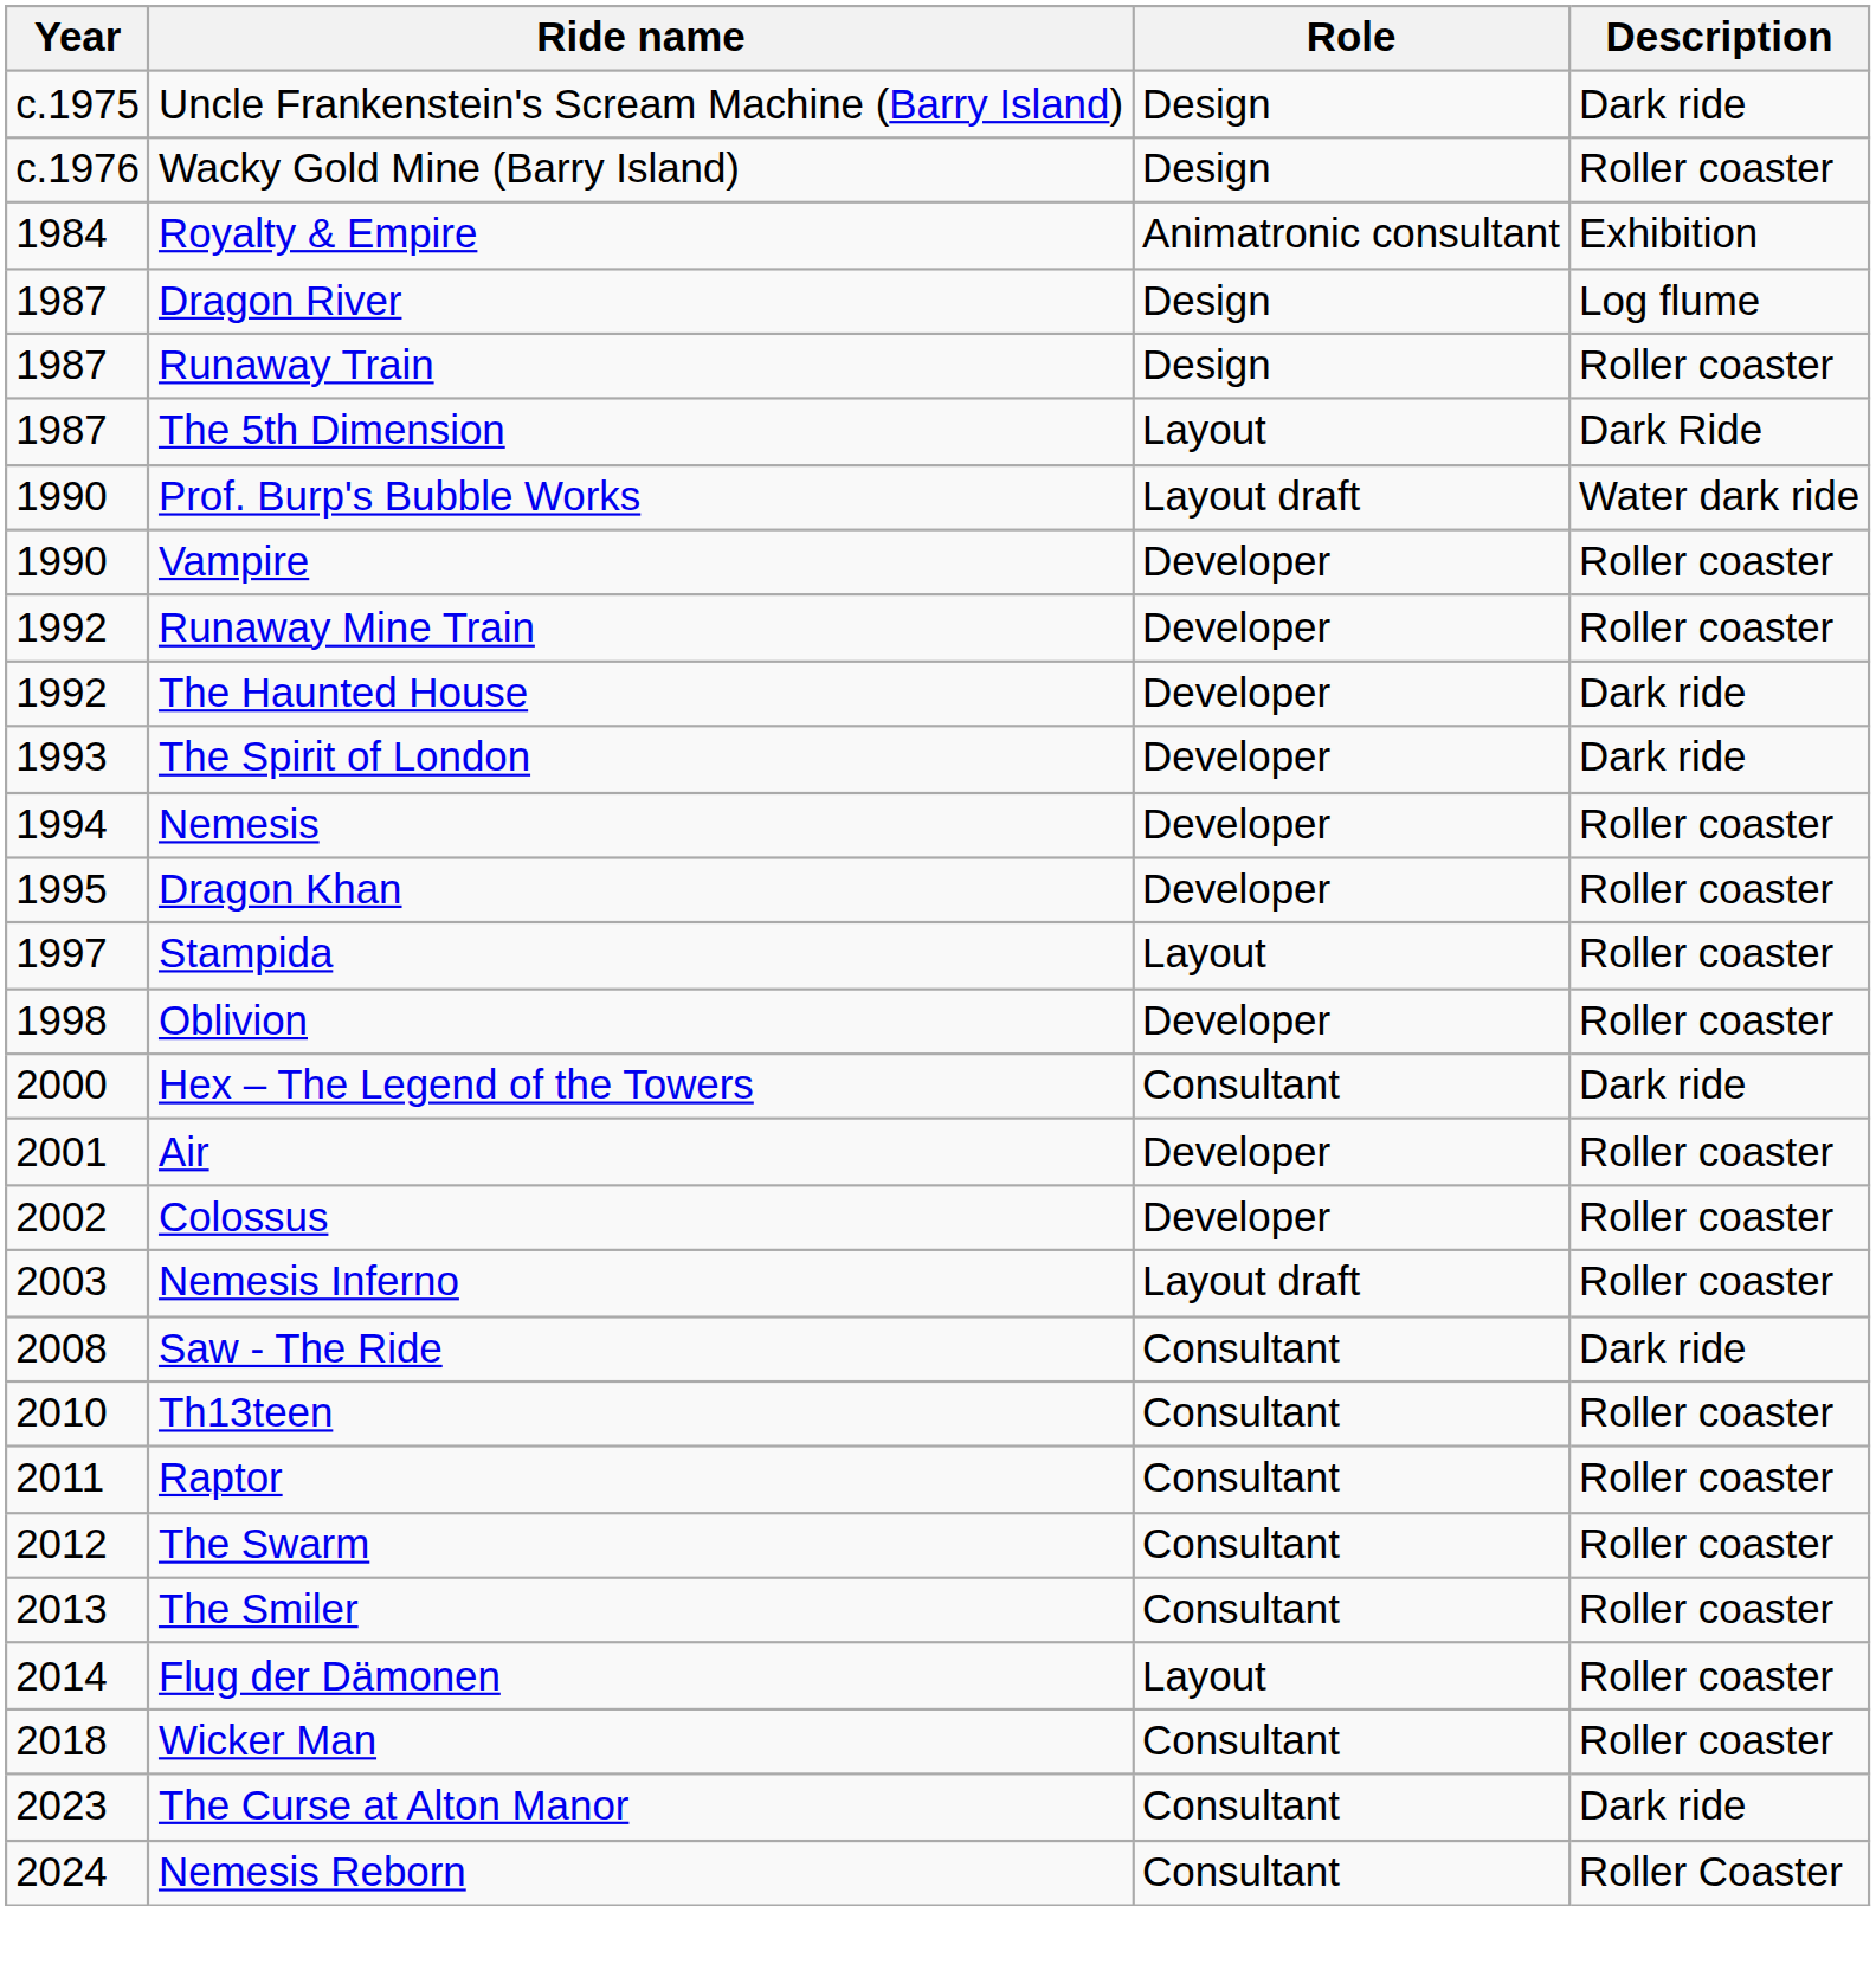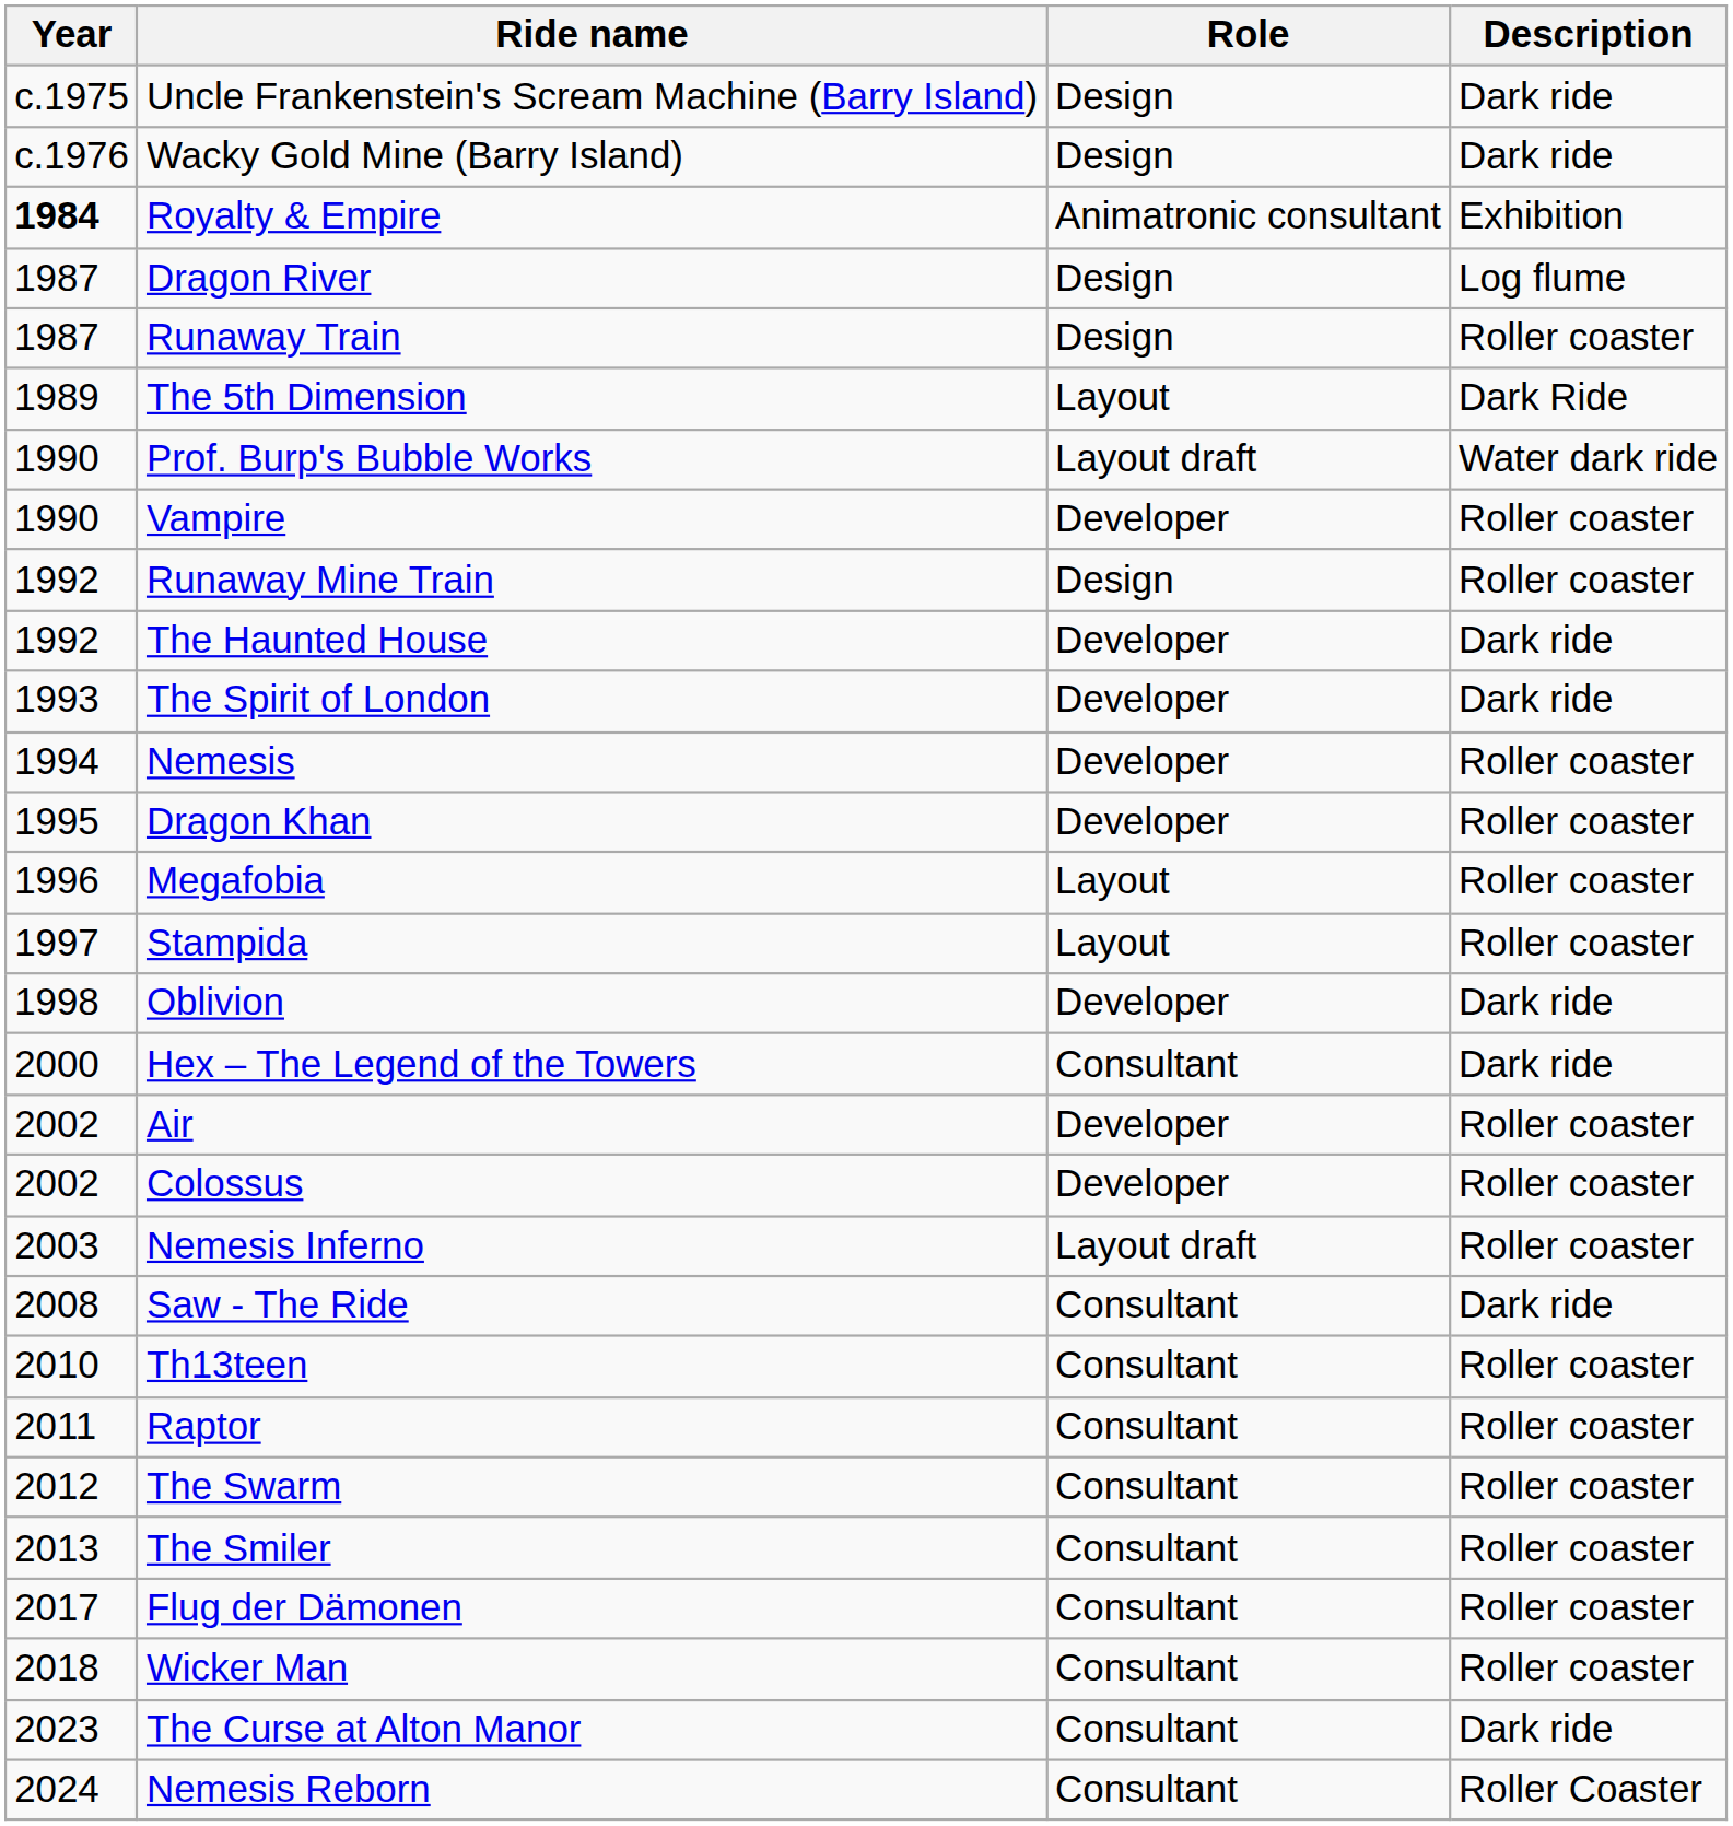 <table class="wikitable sortable" style="text-align:left;font-size:100%;">
 <tr>
 <th>Year</th>
 <th>Ride name</th>
 <th>Role</th>
 <th>Description</th>
 </tr>
 <tr>
 <td>c.1975</td>
 <td>Uncle Frankenstein's Scream Machine (<a href='#'>Barry Island</a>)</td>
 <td>Design</td>
 <td>Dark ride</td>
 </tr>
 <tr>
 <td>c.1976</td>
 <td>Wacky Gold Mine (Barry Island)</td>
 <td>Design</td>
-<td>Roller coaster</td>
+<td>Dark ride</td>
 </tr>
 <tr>
-<td>1984</td>
+<td><strong>1984</strong></td>
 <td><a href='#'>Royalty & Empire</a></td>
 <td>Animatronic consultant</td>
 <td>Exhibition</td>
 </tr>
 <tr>
 <td>1987</td>
 <td><a href='#'>Dragon River</a></td>
 <td>Design</td>
 <td>Log flume</td>
 </tr>
 <tr>
 <td>1987</td>
 <td><a href='#'>Runaway Train</a></td>
 <td>Design</td>
 <td>Roller coaster</td>
 </tr>
 <tr>
-<td>1987</td>
+<td>1989</td>
 <td><a href='#'>The 5th Dimension</a></td>
 <td>Layout</td>
 <td>Dark Ride</td>
 </tr>
 <tr>
 <td>1990</td>
 <td><a href='#'>Prof. Burp's Bubble Works</a></td>
 <td>Layout draft</td>
 <td>Water dark ride</td>
 </tr>
 <tr>
 <td>1990</td>
 <td><a href='#'>Vampire</a></td>
 <td>Developer</td>
 <td>Roller coaster</td>
 </tr>
 <tr>
 <td>1992</td>
 <td><a href='#'>Runaway Mine Train</a></td>
-<td>Developer</td>
+<td>Design</td>
 <td>Roller coaster</td>
 </tr>
 <tr>
 <td>1992</td>
 <td><a href='#'>The Haunted House</a></td>
 <td>Developer</td>
 <td>Dark ride</td>
 </tr>
 <tr>
 <td>1993</td>
 <td><a href='#'>The Spirit of London</a></td>
 <td>Developer</td>
 <td>Dark ride</td>
 </tr>
 <tr>
 <td>1994</td>
 <td><a href='#'>Nemesis</a></td>
 <td>Developer</td>
 <td>Roller coaster</td>
 </tr>
 <tr>
 <td>1995</td>
 <td><a href='#'>Dragon Khan</a></td>
 <td>Developer</td>
 <td>Roller coaster</td>
 </tr>
 <tr>
+<td>1996</td>
+<td><a href='#'>Megafobia</a></td>
+<td>Layout</td>
+<td>Roller coaster</td>
+</tr>
+<tr>
 <td>1997</td>
 <td><a href='#'>Stampida</a></td>
 <td>Layout</td>
 <td>Roller coaster</td>
 </tr>
 <tr>
 <td>1998</td>
 <td><a href='#'>Oblivion</a></td>
 <td>Developer</td>
-<td>Roller coaster</td>
+<td>Dark ride</td>
 </tr>
 <tr>
 <td>2000</td>
 <td><a href='#'>Hex – The Legend of the Towers</a></td>
 <td>Consultant</td>
 <td>Dark ride</td>
 </tr>
 <tr>
-<td>2001</td>
+<td>2002</td>
 <td><a href='#'>Air</a></td>
 <td>Developer</td>
 <td>Roller coaster</td>
 </tr>
 <tr>
 <td>2002</td>
 <td><a href='#'>Colossus</a></td>
 <td>Developer</td>
 <td>Roller coaster</td>
 </tr>
 <tr>
 <td>2003</td>
 <td><a href='#'>Nemesis Inferno</a></td>
 <td>Layout draft</td>
 <td>Roller coaster</td>
 </tr>
 <tr>
 <td>2008</td>
 <td><a href='#'>Saw - The Ride</a></td>
 <td>Consultant</td>
 <td>Dark ride</td>
 </tr>
 <tr>
 <td>2010</td>
 <td><a href='#'>Th13teen</a></td>
 <td>Consultant</td>
 <td>Roller coaster</td>
 </tr>
 <tr>
 <td>2011</td>
 <td><a href='#'>Raptor</a></td>
 <td>Consultant</td>
 <td>Roller coaster</td>
 </tr>
 <tr>
 <td>2012</td>
 <td><a href='#'>The Swarm</a></td>
 <td>Consultant</td>
 <td>Roller coaster</td>
 </tr>
 <tr>
 <td>2013</td>
 <td><a href='#'>The Smiler</a></td>
 <td>Consultant</td>
 <td>Roller coaster</td>
 </tr>
 <tr>
-<td>2014</td>
+<td>2017</td>
 <td><a href='#'>Flug der Dämonen</a></td>
-<td>Layout</td>
+<td>Consultant</td>
 <td>Roller coaster</td>
 </tr>
 <tr>
 <td>2018</td>
 <td><a href='#'>Wicker Man</a></td>
 <td>Consultant</td>
 <td>Roller coaster</td>
 </tr>
 <tr>
 <td>2023</td>
 <td><a href='#'>The Curse at Alton Manor</a></td>
 <td>Consultant</td>
 <td>Dark ride</td>
 </tr>
 <tr>
 <td>2024</td>
 <td><a href='#'>Nemesis Reborn</a></td>
 <td>Consultant</td>
 <td>Roller Coaster</td>
 </tr>
 </table>
